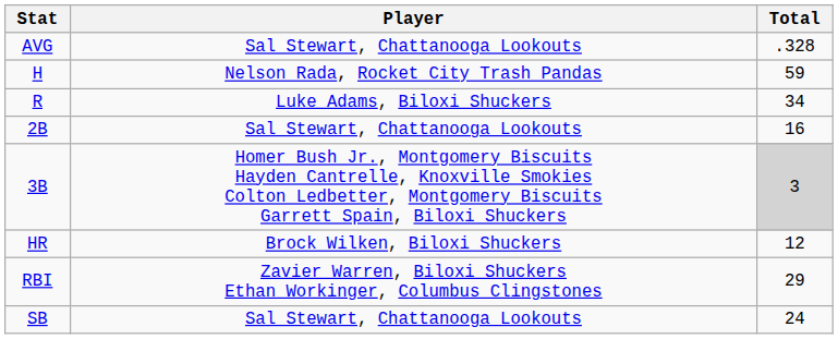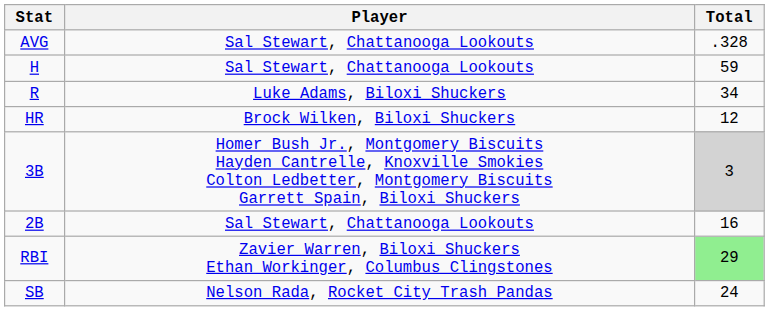 <table class="wikitable" width="40%" style="text-align:center;">
 <tr>
 <th width="5%">Stat</th>
 <th width="60%">Player</th>
 <th width="5%">Total</th>
 </tr>
 <tr>
 <td><a href='#'>AVG</a></td>
 <td><a href='#'>Sal Stewart</a>, <a href='#'>Chattanooga Lookouts</a></td>
 <td>.328</td>
 </tr>
 <tr>
 <td><a href='#'>H</a></td>
-<td><a href='#'>Nelson Rada</a>, <a href='#'>Rocket City Trash Pandas</a></td>
+<td><a href='#'>Sal Stewart</a>, <a href='#'>Chattanooga Lookouts</a></td>
 <td>59</td>
 </tr>
 <tr>
 <td><a href='#'>R</a></td>
 <td><a href='#'>Luke Adams</a>, <a href='#'>Biloxi Shuckers</a></td>
 <td>34</td>
 </tr>
 <tr>
-<td><a href='#'>2B</a></td>
-<td><a href='#'>Sal Stewart</a>, <a href='#'>Chattanooga Lookouts</a></td>
-<td>16</td>
+<td><a href='#'>HR</a></td>
+<td><a href='#'>Brock Wilken</a>, <a href='#'>Biloxi Shuckers</a></td>
+<td>12</td>
 </tr>
 <tr>
 <td><a href='#'>3B</a></td>
 <td><a href='#'>Homer Bush Jr.</a>, <a href='#'>Montgomery Biscuits</a> <br> <a href='#'>Hayden Cantrelle</a>, <a href='#'>Knoxville Smokies</a> <br> <a href='#'>Colton Ledbetter</a>, <a href='#'>Montgomery Biscuits</a> <br> <a href='#'>Garrett Spain</a>, <a href='#'>Biloxi Shuckers</a></td>
 <td style="background: lightgrey;">3</td>
 </tr>
 <tr>
-<td><a href='#'>HR</a></td>
-<td><a href='#'>Brock Wilken</a>, <a href='#'>Biloxi Shuckers</a></td>
-<td>12</td>
+<td><a href='#'>2B</a></td>
+<td><a href='#'>Sal Stewart</a>, <a href='#'>Chattanooga Lookouts</a></td>
+<td>16</td>
 </tr>
 <tr>
 <td><a href='#'>RBI</a></td>
 <td><a href='#'>Zavier Warren</a>, <a href='#'>Biloxi Shuckers</a> <br> <a href='#'>Ethan Workinger</a>, <a href='#'>Columbus Clingstones</a></td>
-<td>29</td>
+<td style="background: lightgreen;">29</td>
 </tr>
 <tr>
 <td><a href='#'>SB</a></td>
-<td><a href='#'>Sal Stewart</a>, <a href='#'>Chattanooga Lookouts</a></td>
+<td><a href='#'>Nelson Rada</a>, <a href='#'>Rocket City Trash Pandas</a></td>
 <td>24</td>
 </tr>
 </table>
